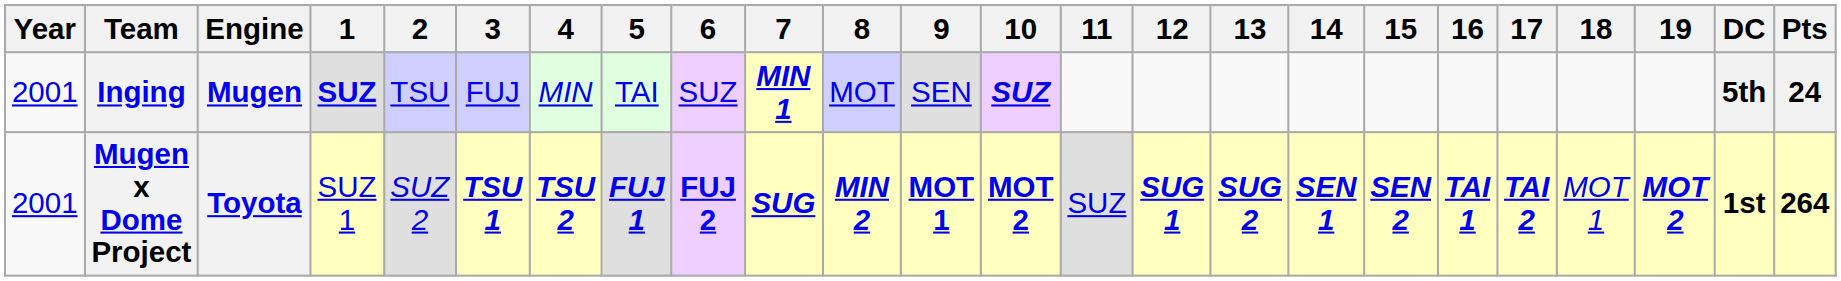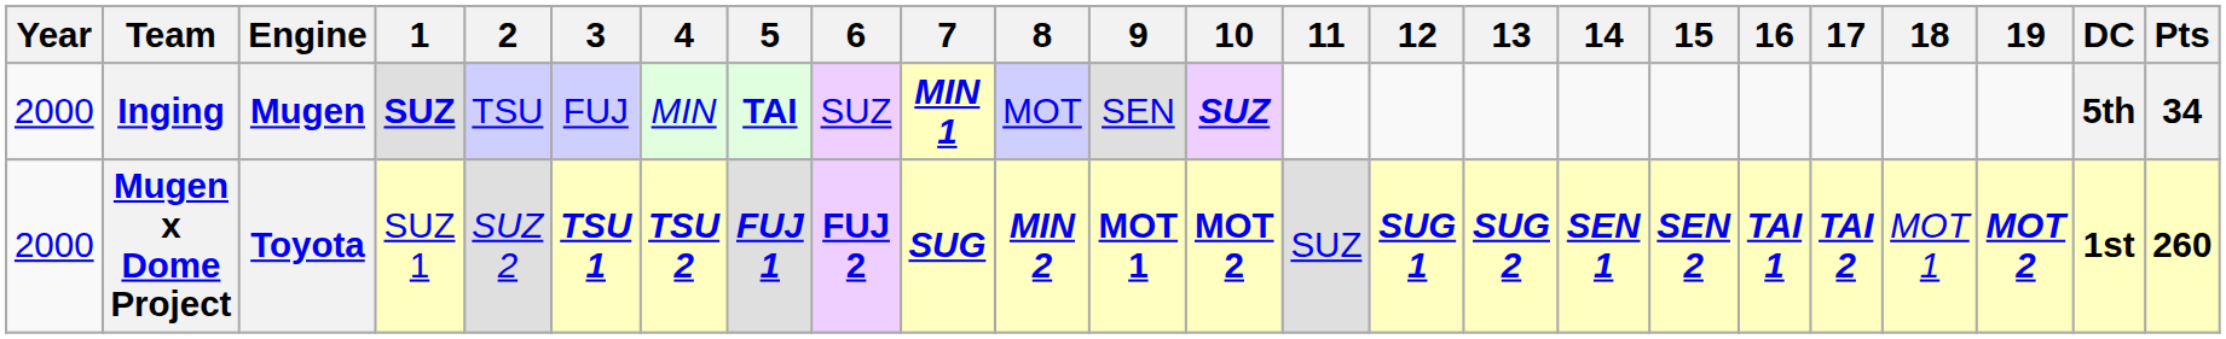 <table class="wikitable" style="text-align:center; font-size:90%">
 <tr>
 <th>Year</th>
 <th>Team</th>
 <th>Engine</th>
 <th>1</th>
 <th>2</th>
 <th>3</th>
 <th>4</th>
 <th>5</th>
 <th>6</th>
 <th>7</th>
 <th>8</th>
 <th>9</th>
 <th>10</th>
 <th>11</th>
 <th>12</th>
 <th>13</th>
 <th>14</th>
 <th>15</th>
 <th>16</th>
 <th>17</th>
 <th>18</th>
 <th>19</th>
 <th>DC</th>
 <th>Pts</th>
 </tr>
 <tr>
-<td><a href='#'>2001</a></td>
+<td><a href='#'>2000</a></td>
 <th><a href='#'>Inging</a></th>
 <th><a href='#'>Mugen</a></th>
 <td style="background:#DFDFDF;"><strong><a href='#'>SUZ</a><br></strong></td>
 <td style="background:#CFCFFF;"><a href='#'>TSU</a><br></td>
 <td style="background:#CFCFFF;"><a href='#'>FUJ</a><br></td>
 <td style="background:#DFFFDF;"><em><a href='#'>MIN</a></em><br></td>
-<td style="background:#DFFFDF;"><a href='#'>TAI</a><br></td>
+<td style="background:#DFFFDF;"><strong><a href='#'>TAI</a><br></strong></td>
 <td style="background:#EFCFFF;"><a href='#'>SUZ</a><br></td>
 <td style="background:#FFFFBF;"><strong><em><a href='#'>MIN<br>1</a></em></strong><br></td>
 <td style="background:#CFCFFF;"><a href='#'>MOT</a><br></td>
 <td style="background:#DFDFDF;"><a href='#'>SEN</a><br></td>
 <td style="background:#EFCFFF;"><strong><em><a href='#'>SUZ</a></em><br></strong></td>
 <td></td>
 <td></td>
 <td></td>
 <td></td>
 <td></td>
 <td></td>
 <td></td>
 <td></td>
 <td></td>
 <th>5th</th>
-<th>24</th>
+<th>34</th>
 </tr>
 <tr>
-<td><a href='#'>2001</a></td>
+<td><a href='#'>2000</a></td>
 <th><a href='#'>Mugen</a> x <a href='#'>Dome</a> Project</th>
 <th><a href='#'>Toyota</a></th>
 <td style="background:#FFFFBF;"><a href='#'>SUZ<br>1</a><br></td>
 <td style="background:#DFDFDF;"><em><a href='#'>SUZ<br>2</a></em><br></td>
 <td style="background:#FFFFBF;"><strong><em><a href='#'>TSU<br>1</a></em></strong><br></td>
 <td style="background:#FFFFBF;"><strong><em><a href='#'>TSU<br>2</a></em></strong><br></td>
 <td style="background:#DFDFDF;"><strong><em><a href='#'>FUJ<br>1</a></em></strong><br></td>
 <td style="background:#EFCFFF;"><strong><a href='#'>FUJ<br>2</a></strong><br></td>
 <td style="background:#FFFFBF;"><strong><em><a href='#'>SUG</a></em></strong><br></td>
 <td style="background:#FFFFBF;"><strong><em><a href='#'>MIN<br>2</a></em></strong><br></td>
 <td style="background:#FFFFBF;"><strong><a href='#'>MOT<br>1</a></strong><br></td>
 <td style="background:#FFFFBF;"><strong><a href='#'>MOT<br>2</a></strong><br></td>
 <td style="background:#DFDFDF;"><a href='#'>SUZ</a><br></td>
 <td style="background:#FFFFBF;"><strong><em><a href='#'>SUG<br>1</a></em></strong><br></td>
 <td style="background:#FFFFBF;"><strong><em><a href='#'>SUG<br>2</a></em></strong><br></td>
 <td style="background:#FFFFBF;"><strong><em><a href='#'>SEN<br>1</a></em></strong><br></td>
 <td style="background:#FFFFBF;"><strong><em><a href='#'>SEN<br>2</a></em></strong><br></td>
 <td style="background:#FFFFBF;"><strong><em><a href='#'>TAI<br>1</a></em></strong><br></td>
 <td style="background:#FFFFBF;"><strong><em><a href='#'>TAI<br>2</a></em></strong><br></td>
 <td style="background:#FFFFBF;"><em><a href='#'>MOT<br>1</a></em><br></td>
 <td style="background:#FFFFBF;"><strong><em><a href='#'>MOT<br>2</a></em></strong><br></td>
 <th style="background:#FFFFBF;">1st</th>
-<th style="background:#FFFFBF;">264</th>
+<th style="background:#FFFFBF;">260</th>
 </tr>
 </table>
